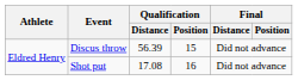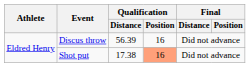 <table class=wikitable style="font-size:90%">
 <tr>
 <th rowspan="2">Athlete</th>
 <th rowspan="2">Event</th>
 <th colspan="2">Qualification</th>
 <th colspan="2">Final</th>
 </tr>
 <tr style="font-size:95%">
 <th>Distance</th>
 <th>Position</th>
 <th>Distance</th>
 <th>Position</th>
 </tr>
 <tr align=center>
 <td align=left rowspan=2><a href='#'>Eldred Henry</a></td>
 <td align=left><a href='#'>Discus throw</a></td>
 <td>56.39</td>
-<td>15</td>
+<td>16</td>
 <td colspan=2>Did not advance</td>
 </tr>
 <tr align=center>
 <td align=left><a href='#'>Shot put</a></td>
-<td>17.08</td>
-<td>16</td>
+<td>17.38</td>
+<td style="background: lightsalmon;">16</td>
 <td colspan=2>Did not advance</td>
 </tr>
 </table>
